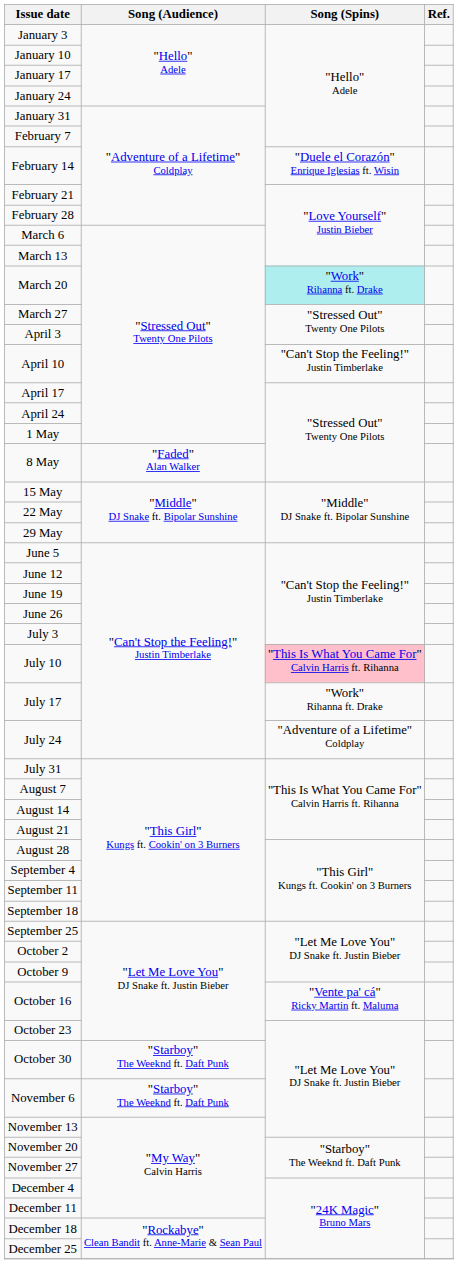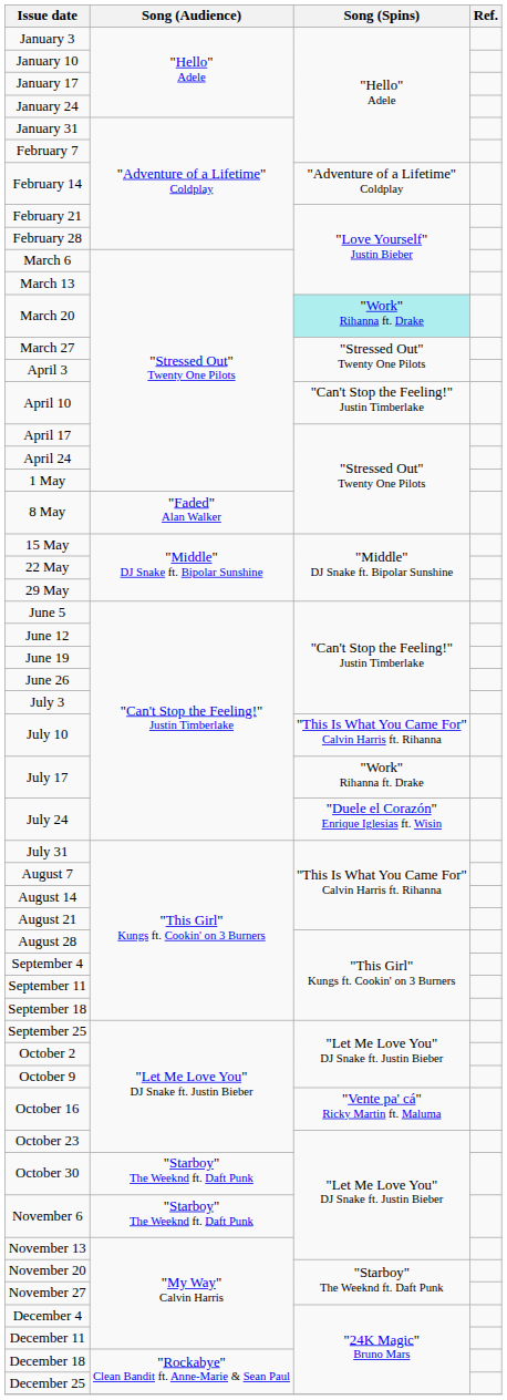 <table class="wikitable" style="text-align: center;">
 <tr>
 <th>Issue date</th>
 <th>Song (Audience)</th>
 <th>Song (Spins)</th>
 <th>Ref.</th>
 </tr>
 <tr>
 <td>January 3</td>
 <td rowspan="4">"<a href='#'>Hello</a>"<br><sup><a href='#'>Adele</a></sup></td>
 <td rowspan="6">"Hello"<br><sup>Adele</sup></td>
 <td></td>
 </tr>
 <tr>
 <td>January 10</td>
 <td></td>
 </tr>
 <tr>
 <td>January 17</td>
 <td></td>
 </tr>
 <tr>
 <td>January 24</td>
 <td></td>
 </tr>
 <tr>
 <td>January 31</td>
 <td rowspan="5">"<a href='#'>Adventure of a Lifetime</a>"<br><sup><a href='#'>Coldplay</a></sup></td>
 <td></td>
 </tr>
 <tr>
 <td>February 7</td>
 <td></td>
 </tr>
 <tr>
 <td>February 14</td>
-<td rowspan="1">"<a href='#'>Duele el Corazón</a>"<br><sup><a href='#'>Enrique Iglesias</a> ft. <a href='#'>Wisin</a></sup></td>
+<td rowspan="1">"Adventure of a Lifetime"<br><sup>Coldplay</sup></td>
 <td></td>
 </tr>
 <tr>
 <td>February 21</td>
 <td rowspan="4">"<a href='#'>Love Yourself</a>"<br><sup><a href='#'>Justin Bieber</a></sup></td>
 <td></td>
 </tr>
 <tr>
 <td>February 28</td>
 <td></td>
 </tr>
 <tr>
 <td>March 6</td>
 <td rowspan="9">"<a href='#'>Stressed Out</a>"<br><sup><a href='#'>Twenty One Pilots</a></sup></td>
 <td></td>
 </tr>
 <tr>
 <td>March 13</td>
 <td></td>
 </tr>
 <tr>
 <td>March 20</td>
 <td rowspan="1" style="background: paleturquoise;">"<a href='#'>Work</a>"<br><sup><a href='#'>Rihanna</a> ft. <a href='#'>Drake</a></sup></td>
 <td></td>
 </tr>
 <tr>
 <td>March 27</td>
 <td rowspan="2">"Stressed Out"<br><sup>Twenty One Pilots</sup></td>
 <td></td>
 </tr>
 <tr>
 <td>April 3</td>
 <td></td>
 </tr>
 <tr>
 <td>April 10</td>
 <td rowspan="1">"Can't Stop the Feeling!"<br><sup>Justin Timberlake</sup></td>
 <td></td>
 </tr>
 <tr>
 <td>April 17</td>
 <td rowspan="4">"Stressed Out"<br><sup>Twenty One Pilots</sup></td>
 <td></td>
 </tr>
 <tr>
 <td>April 24</td>
 <td></td>
 </tr>
 <tr>
 <td>1 May</td>
 <td></td>
 </tr>
 <tr>
 <td>8 May</td>
 <td rowspan="1">"<a href='#'>Faded</a>"<br><sup><a href='#'>Alan Walker</a></sup></td>
 <td></td>
 </tr>
 <tr>
 <td>15 May</td>
 <td rowspan="3">"<a href='#'>Middle</a>"<br><sup><a href='#'>DJ Snake</a> ft. <a href='#'>Bipolar Sunshine</a></sup></td>
 <td rowspan="3">"Middle"<br><sup>DJ Snake ft. Bipolar Sunshine</sup></td>
 <td></td>
 </tr>
 <tr>
 <td>22 May</td>
 <td></td>
 </tr>
 <tr>
 <td>29 May</td>
 <td></td>
 </tr>
 <tr>
 <td>June 5</td>
 <td rowspan="8">"<a href='#'>Can't Stop the Feeling!</a>"<br><sup><a href='#'>Justin Timberlake</a></sup></td>
 <td rowspan="5">"Can't Stop the Feeling!"<br><sup>Justin Timberlake</sup></td>
 <td></td>
 </tr>
 <tr>
 <td>June 12</td>
 <td></td>
 </tr>
 <tr>
 <td>June 19</td>
 <td></td>
 </tr>
 <tr>
 <td>June 26</td>
 <td></td>
 </tr>
 <tr>
 <td>July 3</td>
 <td></td>
 </tr>
 <tr>
 <td>July 10</td>
-<td rowspan="1" style="background: pink;">"<a href='#'>This Is What You Came For</a>"<br><sup><a href='#'>Calvin Harris</a> ft. Rihanna</sup></td>
+<td rowspan="1">"<a href='#'>This Is What You Came For</a>"<br><sup><a href='#'>Calvin Harris</a> ft. Rihanna</sup></td>
 <td></td>
 </tr>
 <tr>
 <td>July 17</td>
 <td rowspan="1">"Work"<br><sup>Rihanna ft. Drake</sup></td>
 <td></td>
 </tr>
 <tr>
 <td>July 24</td>
-<td rowspan="1">"Adventure of a Lifetime"<br><sup>Coldplay</sup></td>
+<td rowspan="1">"<a href='#'>Duele el Corazón</a>"<br><sup><a href='#'>Enrique Iglesias</a> ft. <a href='#'>Wisin</a></sup></td>
 <td></td>
 </tr>
 <tr>
 <td>July 31</td>
 <td rowspan="8">"<a href='#'>This Girl</a>"<br><sup><a href='#'>Kungs</a> ft. <a href='#'>Cookin' on 3 Burners</a></sup></td>
 <td rowspan="4">"This Is What You Came For"<br><sup>Calvin Harris ft. Rihanna</sup></td>
 <td></td>
 </tr>
 <tr>
 <td>August 7</td>
 <td></td>
 </tr>
 <tr>
 <td>August 14</td>
 <td></td>
 </tr>
 <tr>
 <td>August 21</td>
 <td></td>
 </tr>
 <tr>
 <td>August 28</td>
 <td rowspan="4">"This Girl"<br><sup>Kungs ft. Cookin' on 3 Burners</sup></td>
 <td></td>
 </tr>
 <tr>
 <td>September 4</td>
 <td></td>
 </tr>
 <tr>
 <td>September 11</td>
 <td></td>
 </tr>
 <tr>
 <td>September 18</td>
 <td></td>
 </tr>
 <tr>
 <td>September 25</td>
 <td rowspan="5">"<a href='#'>Let Me Love You</a>"<br><sup>DJ Snake ft. Justin Bieber</sup></td>
 <td rowspan="3">"Let Me Love You"<br><sup>DJ Snake ft. Justin Bieber</sup></td>
 <td></td>
 </tr>
 <tr>
 <td>October 2</td>
 <td></td>
 </tr>
 <tr>
 <td>October 9</td>
 <td></td>
 </tr>
 <tr>
 <td>October 16</td>
 <td rowspan="1">"<a href='#'>Vente pa' cá</a>"<br><sup><a href='#'>Ricky Martin</a> ft. <a href='#'>Maluma</a></sup></td>
 <td></td>
 </tr>
 <tr>
 <td>October 23</td>
 <td rowspan="4">"Let Me Love You"<br><sup>DJ Snake ft. Justin Bieber</sup></td>
 <td></td>
 </tr>
 <tr>
 <td>October 30</td>
 <td rowspan="1">"<a href='#'>Starboy</a>"<br><sup><a href='#'>The Weeknd</a> ft. <a href='#'>Daft Punk</a></sup></td>
 <td></td>
 </tr>
 <tr>
 <td>November 6</td>
 <td rowspan="1">"<a href='#'>Starboy</a>"<br><sup><a href='#'>The Weeknd</a> ft. <a href='#'>Daft Punk</a></sup></td>
 <td></td>
 </tr>
 <tr>
 <td>November 13</td>
 <td rowspan="5">"<a href='#'>My Way</a>"<br><sup>Calvin Harris</sup></td>
 <td></td>
 </tr>
 <tr>
 <td>November 20</td>
 <td rowspan="2">"Starboy"<br><sup>The Weeknd ft. Daft Punk</sup></td>
 <td></td>
 </tr>
 <tr>
 <td>November 27</td>
 <td></td>
 </tr>
 <tr>
 <td>December 4</td>
 <td rowspan="4">"<a href='#'>24K Magic</a>"<br><sup><a href='#'>Bruno Mars</a></sup></td>
 <td></td>
 </tr>
 <tr>
 <td>December 11</td>
 <td></td>
 </tr>
 <tr>
 <td>December 18</td>
 <td rowspan="2">"<a href='#'>Rockabye</a>"<br><sup><a href='#'>Clean Bandit</a> ft. <a href='#'>Anne-Marie</a> & <a href='#'>Sean Paul</a></sup></td>
 <td></td>
 </tr>
 <tr>
 <td>December 25</td>
 <td></td>
 </tr>
 <tr>
 </tr>
 </table>
